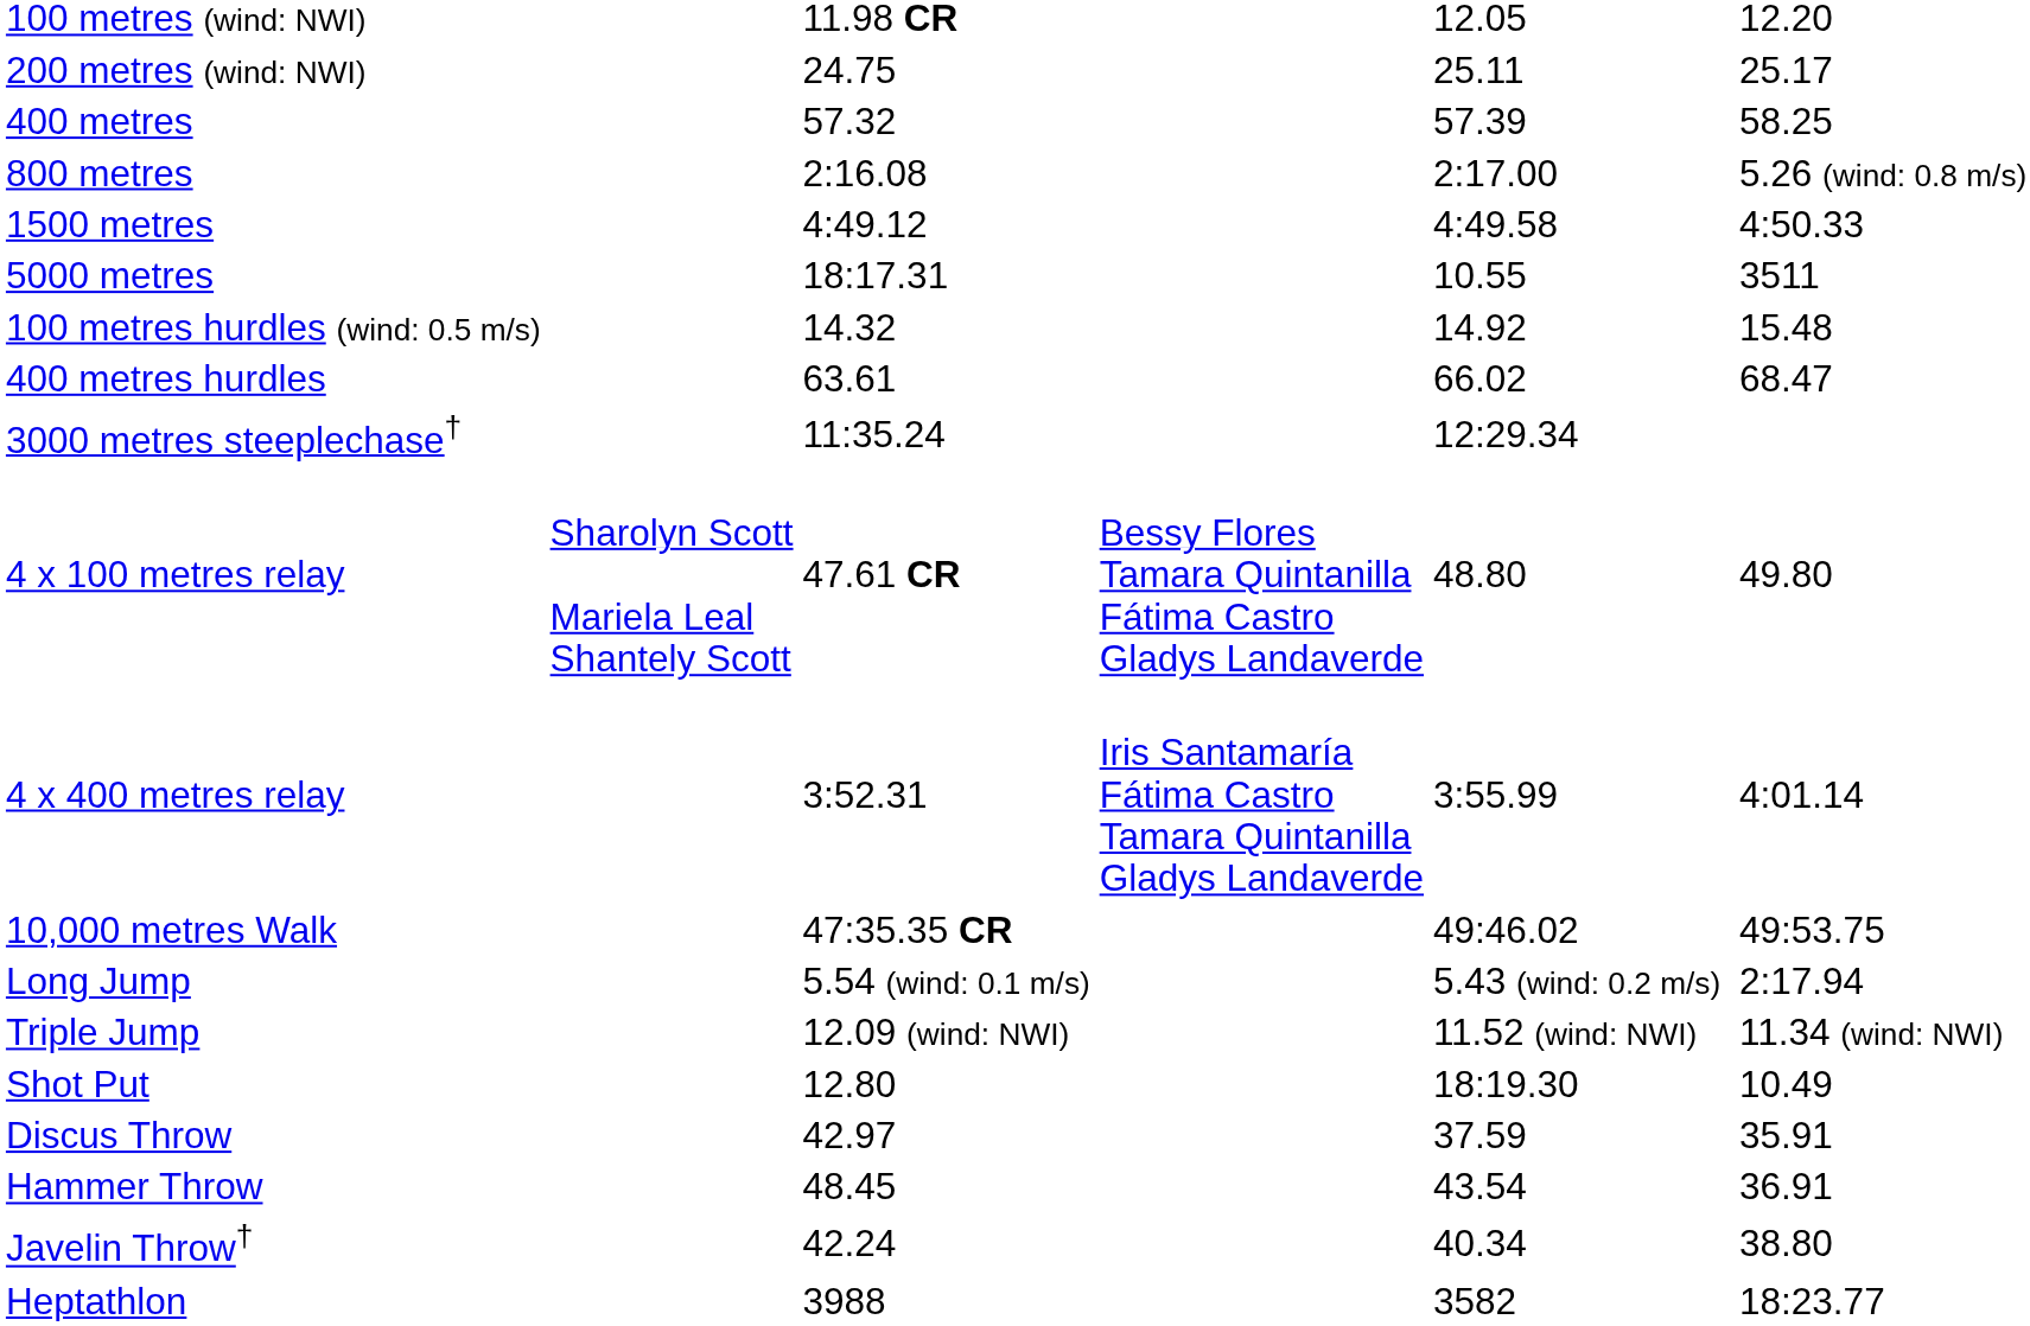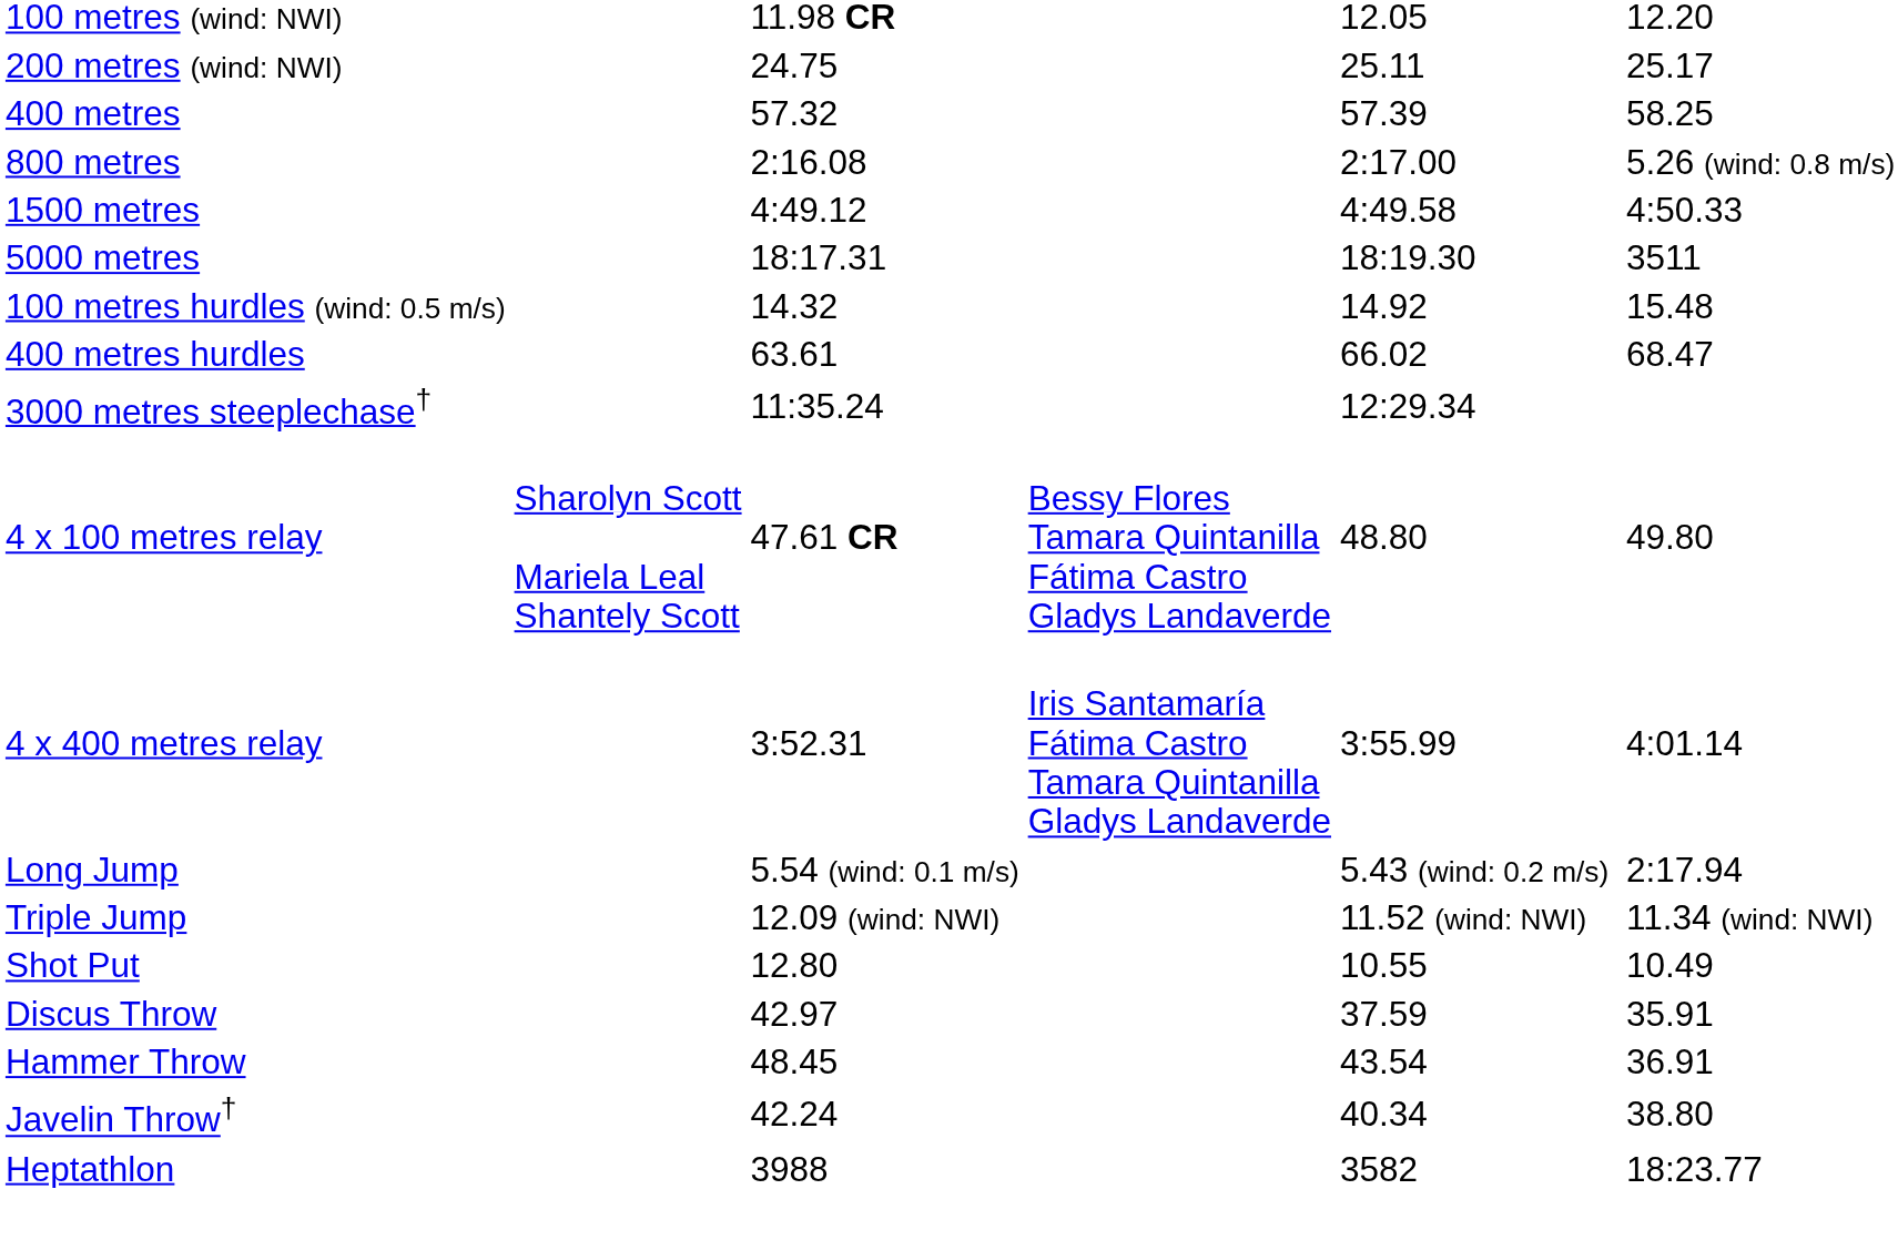 <table>
 <tr>
 <td><a href='#'>100 metres</a> <small>(wind: NWI)</small></td>
 <td></td>
 <td>11.98 <strong>CR</strong></td>
 <td></td>
 <td>12.05</td>
 <td></td>
 <td>12.20</td>
 </tr>
 <tr>
 <td><a href='#'>200 metres</a> <small>(wind: NWI)</small></td>
 <td></td>
 <td>24.75</td>
 <td></td>
 <td>25.11</td>
 <td></td>
 <td>25.17</td>
 </tr>
 <tr>
 <td><a href='#'>400 metres</a></td>
 <td></td>
 <td>57.32</td>
 <td></td>
 <td>57.39</td>
 <td></td>
 <td>58.25</td>
 </tr>
 <tr>
 <td><a href='#'>800 metres</a></td>
 <td></td>
 <td>2:16.08</td>
 <td></td>
 <td>2:17.00</td>
 <td></td>
 <td>5.26 <small>(wind: 0.8 m/s)</small></td>
 </tr>
 <tr>
 <td><a href='#'>1500 metres</a></td>
 <td></td>
 <td>4:49.12</td>
 <td></td>
 <td>4:49.58</td>
 <td></td>
 <td>4:50.33</td>
 </tr>
 <tr>
 <td><a href='#'>5000 metres</a></td>
 <td></td>
 <td>18:17.31</td>
 <td></td>
-<td>10.55</td>
+<td>18:19.30</td>
 <td></td>
 <td>3511</td>
 </tr>
 <tr>
 <td><a href='#'>100 metres hurdles</a> <small>(wind: 0.5 m/s)</small></td>
 <td></td>
 <td>14.32</td>
 <td></td>
 <td>14.92</td>
 <td></td>
 <td>15.48</td>
 </tr>
 <tr>
 <td><a href='#'>400 metres hurdles</a></td>
 <td></td>
 <td>63.61</td>
 <td></td>
 <td>66.02</td>
 <td></td>
 <td>68.47</td>
 </tr>
 <tr>
 <td><a href='#'>3000 metres steeplechase</a><sup>†</sup></td>
 <td></td>
 <td>11:35.24</td>
 <td></td>
 <td>12:29.34</td>
 <td></td>
 <td></td>
 </tr>
 <tr>
 <td><a href='#'>4 x 100 metres relay</a></td>
 <td> <br> <a href='#'>Sharolyn Scott</a> <br>  <br> <a href='#'>Mariela Leal</a> <br> <a href='#'>Shantely Scott</a></td>
 <td>47.61 <strong>CR</strong></td>
 <td> <br> <a href='#'>Bessy Flores</a> <br> <a href='#'>Tamara Quintanilla</a> <br> <a href='#'>Fátima Castro</a> <br> <a href='#'>Gladys Landaverde</a></td>
 <td>48.80</td>
 <td></td>
 <td>49.80</td>
 </tr>
 <tr>
 <td><a href='#'>4 x 400 metres relay</a></td>
 <td></td>
 <td>3:52.31</td>
 <td> <br> <a href='#'>Iris Santamaría</a> <br> <a href='#'>Fátima Castro</a> <br> <a href='#'>Tamara Quintanilla</a> <br> <a href='#'>Gladys Landaverde</a></td>
 <td>3:55.99</td>
 <td></td>
 <td>4:01.14</td>
 </tr>
 <tr>
-<td><a href='#'>10,000 metres Walk</a></td>
-<td></td>
-<td>47:35.35 <strong>CR</strong></td>
-<td></td>
-<td>49:46.02</td>
-<td></td>
-<td>49:53.75</td>
-</tr>
-<tr>
 <td><a href='#'>Long Jump</a></td>
 <td></td>
 <td>5.54 <small>(wind: 0.1 m/s)</small></td>
 <td></td>
 <td>5.43 <small>(wind: 0.2 m/s)</small></td>
 <td></td>
 <td>2:17.94</td>
 </tr>
 <tr>
 <td><a href='#'>Triple Jump</a></td>
 <td></td>
 <td>12.09 <small>(wind: NWI)</small></td>
 <td></td>
 <td>11.52 <small>(wind: NWI)</small></td>
 <td></td>
 <td>11.34 <small>(wind: NWI)</small></td>
 </tr>
 <tr>
 <td><a href='#'>Shot Put</a></td>
 <td></td>
 <td>12.80</td>
 <td></td>
-<td>18:19.30</td>
+<td>10.55</td>
 <td></td>
 <td>10.49</td>
 </tr>
 <tr>
 <td><a href='#'>Discus Throw</a></td>
 <td></td>
 <td>42.97</td>
 <td></td>
 <td>37.59</td>
 <td></td>
 <td>35.91</td>
 </tr>
 <tr>
 <td><a href='#'>Hammer Throw</a></td>
 <td></td>
 <td>48.45</td>
 <td></td>
 <td>43.54</td>
 <td></td>
 <td>36.91</td>
 </tr>
 <tr>
 <td><a href='#'>Javelin Throw</a><sup>†</sup></td>
 <td></td>
 <td>42.24</td>
 <td></td>
 <td>40.34</td>
 <td></td>
 <td>38.80</td>
 </tr>
 <tr>
 <td><a href='#'>Heptathlon</a></td>
 <td></td>
 <td>3988</td>
 <td></td>
 <td>3582</td>
 <td></td>
 <td>18:23.77</td>
 </tr>
 </table>
